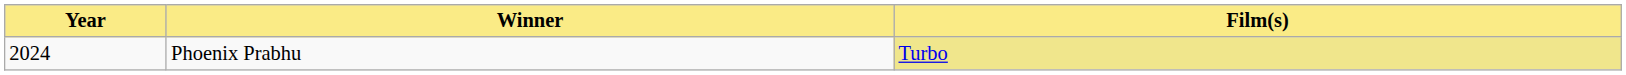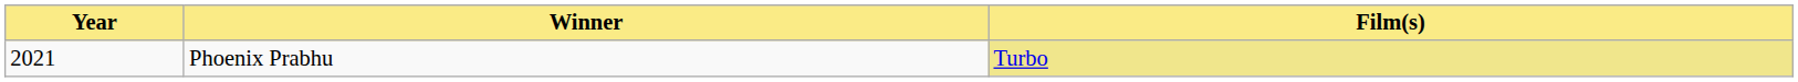 <table class="wikitable" style="width:100%">
 <tr bgcolor="#bebebe">
 <th width="10%" style="background:#FAEB86">Year</th>
 <th width="45%" style="background:#FAEB86">Winner</th>
 <th width="45%" style="background:#FAEB86">Film(s)</th>
 </tr>
 <tr>
-<td>2024</td>
+<td>2021</td>
 <td>Phoenix Prabhu</td>
 <td style="background: khaki;"><a href='#'>Turbo</a></td>
 </tr>
 </table>
